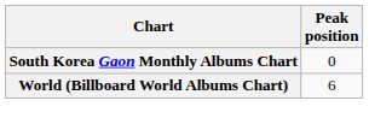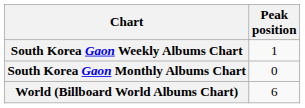 <table class="wikitable sortable plainrowheaders">
 <tr>
 <th scope="col">Chart</th>
 <th scope="col">Peak<br>position</th>
+</tr>
+<tr>
+<th scope="row">South Korea <em><a href='#'>Gaon</a></em> Weekly Albums Chart</th>
+<td style="text-align:center;">1</td>
 </tr>
 <tr>
 <th scope="row">South Korea <em><a href='#'>Gaon</a></em> Monthly Albums Chart</th>
 <td style="text-align:center;">0</td>
 </tr>
 <tr>
 <th scope="row">World (Billboard World Albums Chart)</th>
 <td style="text-align:center;">6</td>
 </tr>
 </table>
